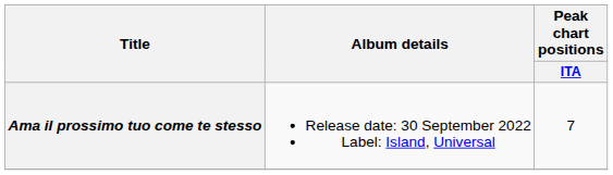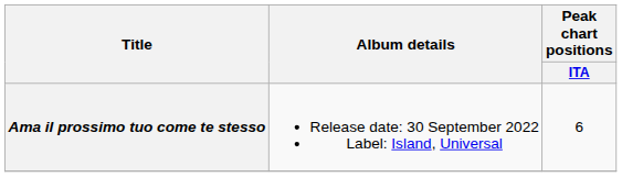 <table class="wikitable plainrowheaders" style="text-align:center;">
 <tr>
 <th scope="col" rowspan="2">Title</th>
 <th scope="col" rowspan="2">Album details</th>
 <th scope="col" colspan="1">Peak chart positions</th>
 </tr>
 <tr>
 <th scope="col" style="width:3em;font-size:90%;"><a href='#'>ITA</a><br></th>
 </tr>
 <tr>
 <th scope="row"><em>Ama il prossimo tuo come te stesso</em></th>
 <td><br><ul><li>Release date: 30 September 2022</li><li>Label: <a href='#'>Island</a>, <a href='#'>Universal</a></li></ul></td>
-<td>7</td>
+<td>6</td>
 </tr>
 <tr>
 </tr>
 </table>
